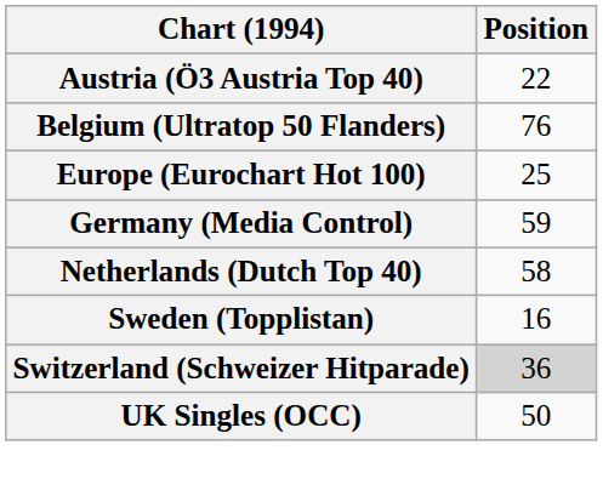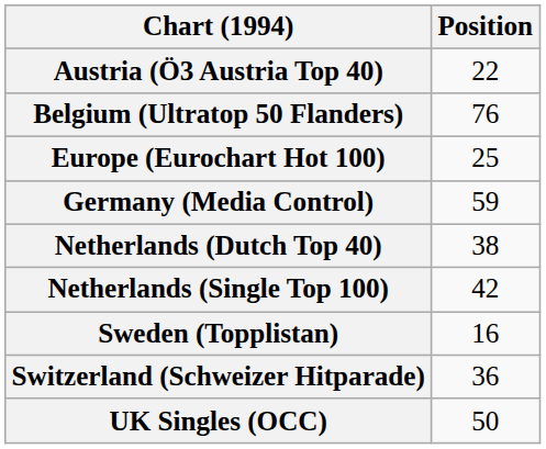 <table class="wikitable sortable plainrowheaders" style="text-align:center">
 <tr>
 <th>Chart (1994)</th>
 <th>Position</th>
 </tr>
 <tr>
 <th scope="row">Austria (Ö3 Austria Top 40)</th>
 <td>22</td>
 </tr>
 <tr>
 <th scope="row">Belgium (Ultratop 50 Flanders)</th>
 <td>76</td>
 </tr>
 <tr>
 <th scope="row">Europe (Eurochart Hot 100)</th>
 <td>25</td>
 </tr>
 <tr>
 <th scope="row">Germany (Media Control)</th>
 <td>59</td>
 </tr>
 <tr>
 <th scope="row">Netherlands (Dutch Top 40)</th>
-<td>58</td>
+<td>38</td>
+</tr>
+<tr>
+<th scope="row">Netherlands (Single Top 100)</th>
+<td>42</td>
 </tr>
 <tr>
 <th scope="row">Sweden (Topplistan)</th>
 <td>16</td>
 </tr>
 <tr>
 <th scope="row">Switzerland (Schweizer Hitparade)</th>
-<td style="background: lightgrey;">36</td>
+<td>36</td>
 </tr>
 <tr>
 <th scope="row">UK Singles (OCC)</th>
 <td>50</td>
 </tr>
 </table>
